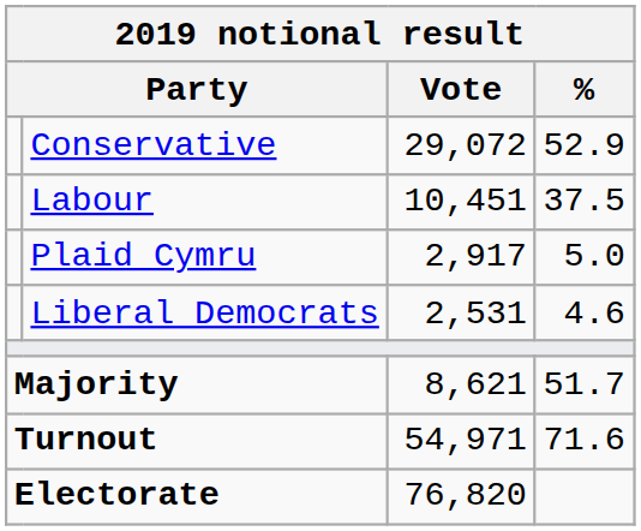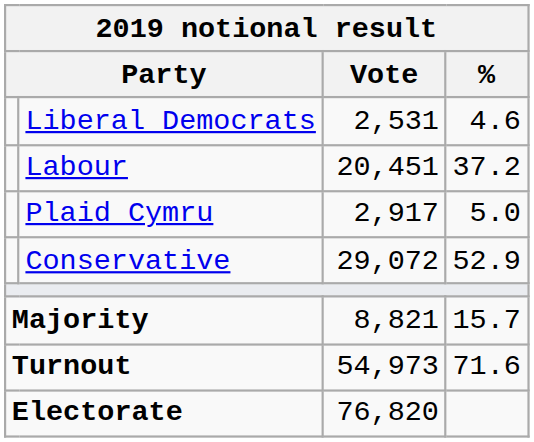 <table class="wikitable">
 <tr>
 <th colspan="4">2019 notional result  </th>
 </tr>
 <tr>
 <th colspan="2" bgcolor="#DDDDFF" width="130px">Party</th>
 <th bgcolor="#DDDDFF" width="50px">Vote</th>
 <th bgcolor="#DDDDFF" width="30px">%</th>
 </tr>
 <tr>
 <td></td>
-<td><a href='#'>Conservative</a></td>
-<td align="right">29,072</td>
-<td align="right">52.9</td>
+<td><a href='#'>Liberal Democrats</a></td>
+<td align="right">2,531</td>
+<td align="right">4.6</td>
 </tr>
 <tr>
 <td></td>
 <td><a href='#'>Labour</a></td>
-<td align="right">10,451</td>
-<td align="right">37.5</td>
+<td align="right">20,451</td>
+<td align="right">37.2</td>
 </tr>
 <tr>
 <td></td>
 <td><a href='#'>Plaid Cymru</a></td>
 <td align="right">2,917</td>
 <td align="right">5.0</td>
 </tr>
 <tr>
 <td></td>
-<td><a href='#'>Liberal Democrats</a></td>
-<td align="right">2,531</td>
-<td align="right">4.6</td>
+<td><a href='#'>Conservative</a></td>
+<td align="right">29,072</td>
+<td align="right">52.9</td>
 </tr>
 <tr>
 <td colspan="4" bgcolor="#EAECF0"></td>
 </tr>
 <tr>
 <td colspan="2"><strong>Majority</strong></td>
-<td align="right">8,621</td>
-<td align="right">51.7</td>
+<td align="right">8,821</td>
+<td align="right">15.7</td>
 </tr>
 <tr>
 <td colspan="2"><strong>Turnout</strong></td>
-<td align="right">54,971</td>
+<td align="right">54,973</td>
 <td align="right">71.6</td>
 </tr>
 <tr>
 <td colspan="2"><strong>Electorate</strong></td>
 <td align="right">76,820</td>
 </tr>
 </table>
